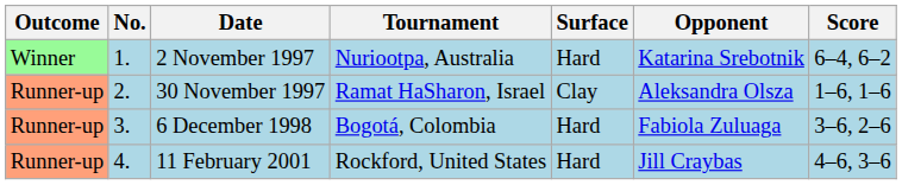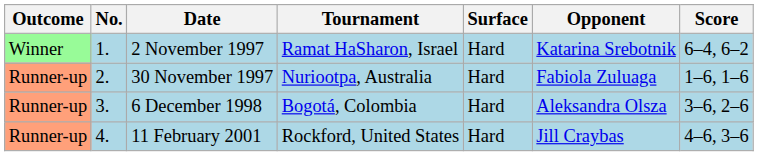 <table class="sortable wikitable">
 <tr>
 <th>Outcome</th>
 <th>No.</th>
 <th>Date</th>
 <th>Tournament</th>
 <th>Surface</th>
 <th>Opponent</th>
 <th class="unsortable">Score</th>
 </tr>
 <tr style="background:lightblue;">
 <td style="background:#98fb98;">Winner</td>
 <td>1.</td>
 <td>2 November 1997</td>
-<td><a href='#'>Nuriootpa</a>, Australia</td>
+<td><a href='#'>Ramat HaSharon</a>, Israel</td>
 <td>Hard</td>
 <td> <a href='#'>Katarina Srebotnik</a></td>
 <td>6–4, 6–2</td>
 </tr>
 <tr bgcolor="lightblue">
 <td style="background:#ffa07a;">Runner-up</td>
 <td>2.</td>
 <td>30 November 1997</td>
-<td><a href='#'>Ramat HaSharon</a>, Israel</td>
-<td>Clay</td>
-<td> <a href='#'>Aleksandra Olsza</a></td>
+<td><a href='#'>Nuriootpa</a>, Australia</td>
+<td>Hard</td>
+<td> <a href='#'>Fabiola Zuluaga</a></td>
 <td>1–6, 1–6</td>
 </tr>
 <tr style="background:lightblue;">
 <td style="background:#ffa07a;">Runner-up</td>
 <td>3.</td>
 <td>6 December 1998</td>
 <td><a href='#'>Bogotá</a>, Colombia</td>
 <td>Hard</td>
-<td> <a href='#'>Fabiola Zuluaga</a></td>
+<td> <a href='#'>Aleksandra Olsza</a></td>
 <td>3–6, 2–6</td>
 </tr>
 <tr style="background:lightblue;">
 <td style="background:#ffa07a;">Runner-up</td>
 <td>4.</td>
 <td>11 February 2001</td>
 <td>Rockford, United States</td>
 <td>Hard</td>
 <td> <a href='#'>Jill Craybas</a></td>
 <td>4–6, 3–6</td>
 </tr>
 </table>
